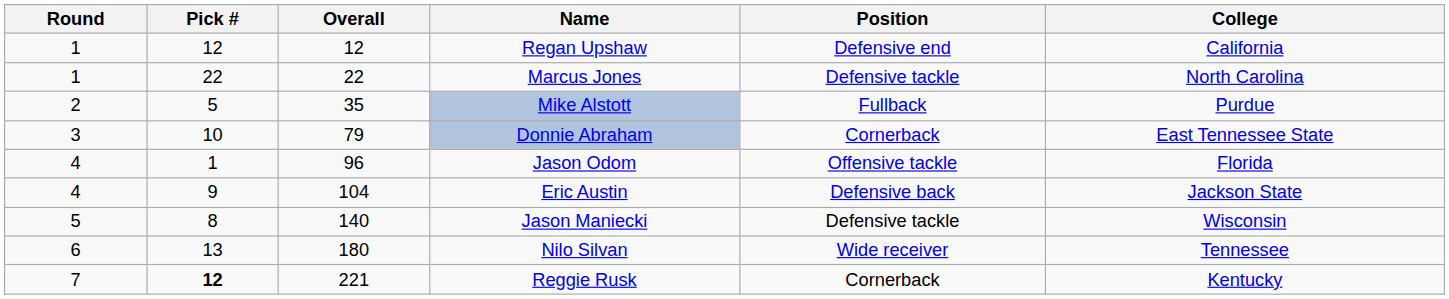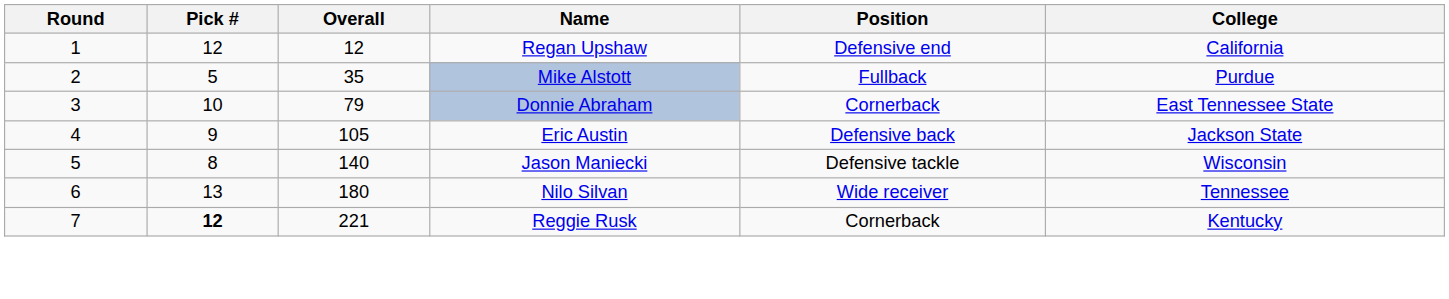 <table class="wikitable sortable sortable" style="width: 100%; text-align:center">
 <tr>
 <th>Round</th>
 <th>Pick #</th>
 <th>Overall</th>
 <th>Name</th>
 <th>Position</th>
 <th>College</th>
 </tr>
 <tr>
 <td>1</td>
 <td>12</td>
 <td>12</td>
 <td><a href='#'>Regan Upshaw</a></td>
 <td><a href='#'>Defensive end</a></td>
 <td><a href='#'>California</a></td>
-</tr>
-<tr>
-<td>1</td>
-<td>22</td>
-<td>22</td>
-<td><a href='#'>Marcus Jones</a></td>
-<td><a href='#'>Defensive tackle</a></td>
-<td><a href='#'>North Carolina</a></td>
 </tr>
 <tr>
 <td>2</td>
 <td>5</td>
 <td>35</td>
 <td bgcolor=lightsteelblue><a href='#'>Mike Alstott</a></td>
 <td><a href='#'>Fullback</a></td>
 <td><a href='#'>Purdue</a></td>
 </tr>
 <tr>
 <td>3</td>
 <td>10</td>
 <td>79</td>
 <td bgcolor=lightsteelblue><a href='#'>Donnie Abraham</a></td>
 <td><a href='#'>Cornerback</a></td>
 <td><a href='#'>East Tennessee State</a></td>
 </tr>
 <tr>
 <td>4</td>
-<td>1</td>
-<td>96</td>
-<td><a href='#'>Jason Odom</a></td>
-<td><a href='#'>Offensive tackle</a></td>
-<td><a href='#'>Florida</a></td>
-</tr>
-<tr>
-<td>4</td>
 <td>9</td>
-<td>104</td>
+<td>105</td>
 <td><a href='#'>Eric Austin</a></td>
 <td><a href='#'>Defensive back</a></td>
 <td><a href='#'>Jackson State</a></td>
 </tr>
 <tr>
 <td>5</td>
 <td>8</td>
 <td>140</td>
 <td><a href='#'>Jason Maniecki</a></td>
 <td>Defensive tackle</td>
 <td><a href='#'>Wisconsin</a></td>
 </tr>
 <tr>
 <td>6</td>
 <td>13</td>
 <td>180</td>
 <td><a href='#'>Nilo Silvan</a></td>
 <td><a href='#'>Wide receiver</a></td>
 <td><a href='#'>Tennessee</a></td>
 </tr>
 <tr>
 <td>7</td>
 <td><strong>12</strong></td>
 <td>221</td>
 <td><a href='#'>Reggie Rusk</a></td>
 <td>Cornerback</td>
 <td><a href='#'>Kentucky</a></td>
 </tr>
 </table>
